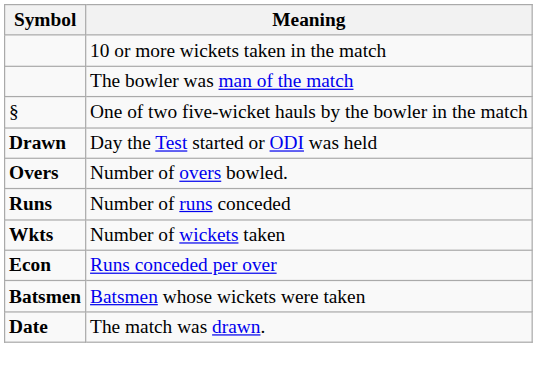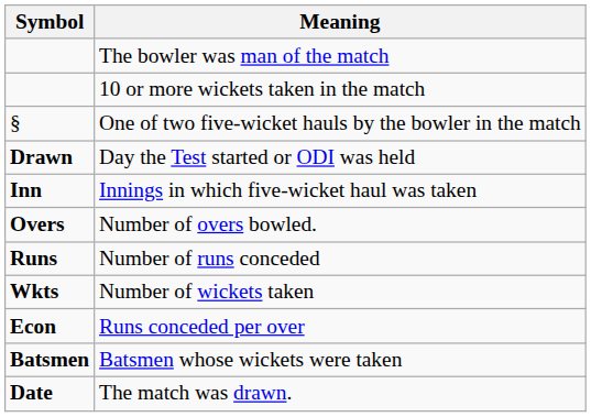 <table class="wikitable">
 <tr>
 <th>Symbol</th>
 <th>Meaning</th>
 </tr>
 <tr>
 <td></td>
-<td>10 or more wickets taken in the match</td>
+<td>The bowler was <a href='#'>man of the match</a></td>
 </tr>
 <tr>
 <td></td>
-<td>The bowler was <a href='#'>man of the match</a></td>
+<td>10 or more wickets taken in the match</td>
 </tr>
 <tr>
 <td>§</td>
 <td>One of two five-wicket hauls by the bowler in the match</td>
 </tr>
 <tr>
 <td><strong>Drawn</strong></td>
 <td>Day the <a href='#'>Test</a> started or <a href='#'>ODI</a> was held</td>
+</tr>
+<tr>
+<td><strong>Inn</strong></td>
+<td><a href='#'>Innings</a> in which five-wicket haul was taken</td>
 </tr>
 <tr>
 <td><strong>Overs</strong></td>
 <td>Number of <a href='#'>overs</a> bowled.</td>
 </tr>
 <tr>
 <td><strong>Runs</strong></td>
 <td>Number of <a href='#'>runs</a> conceded</td>
 </tr>
 <tr>
 <td><strong>Wkts</strong></td>
 <td>Number of <a href='#'>wickets</a> taken</td>
 </tr>
 <tr>
 <td><strong>Econ</strong></td>
 <td><a href='#'>Runs conceded per over</a></td>
 </tr>
 <tr>
 <td><strong>Batsmen</strong></td>
 <td><a href='#'>Batsmen</a> whose wickets were taken</td>
 </tr>
 <tr>
 <td><strong>Date</strong></td>
 <td>The match was <a href='#'>drawn</a>.</td>
 </tr>
 </table>
